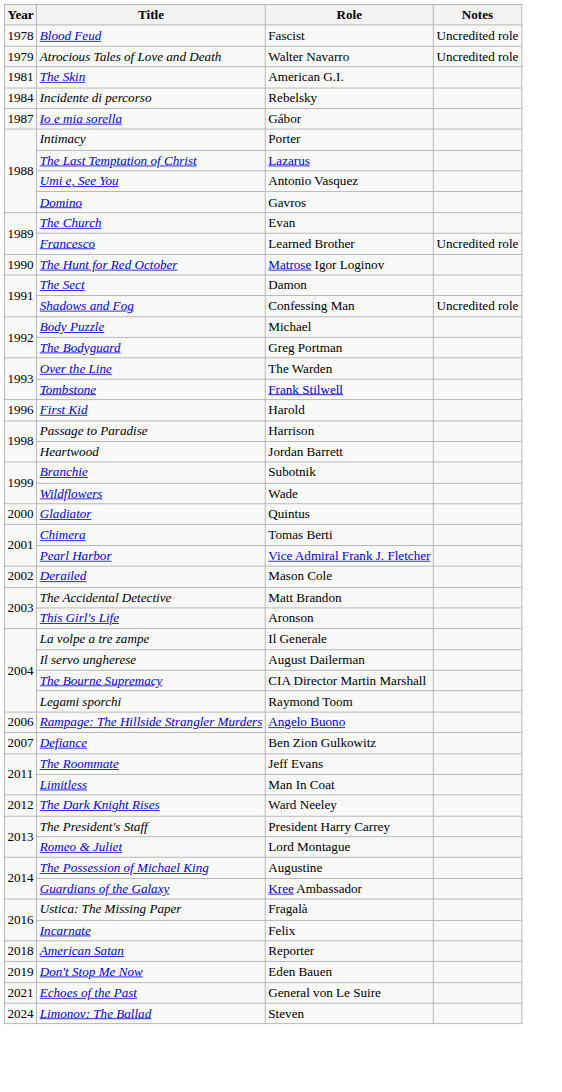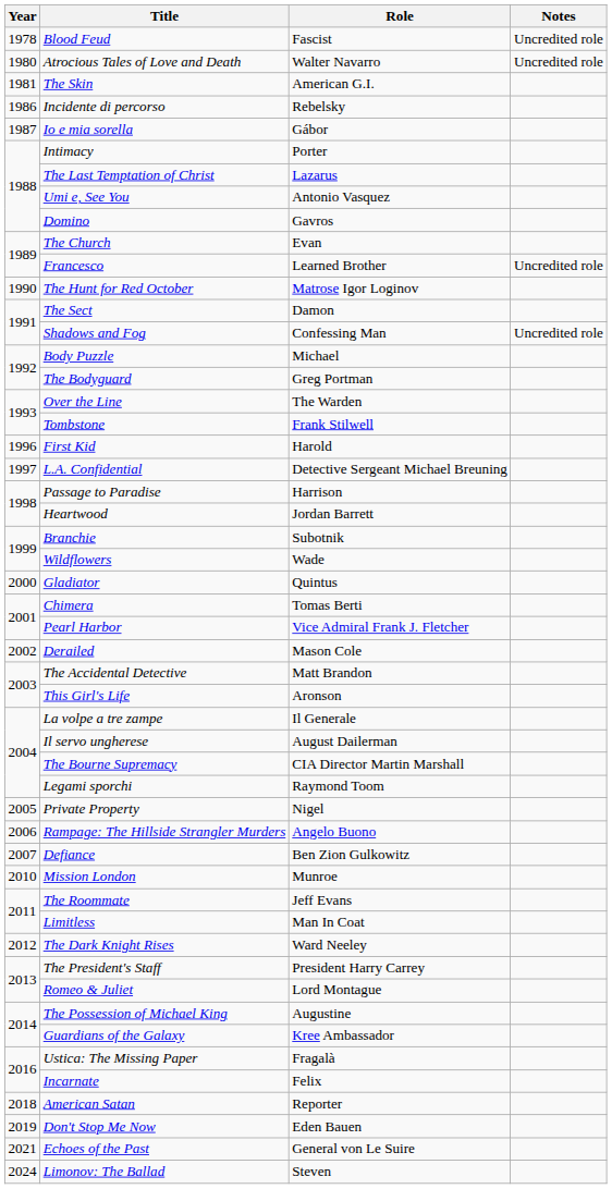 <table class="wikitable sortable">
 <tr>
 <th>Year</th>
 <th>Title</th>
 <th>Role</th>
 <th class="unsortable">Notes</th>
 </tr>
 <tr>
 <td>1978</td>
 <td><a href='#'><em>Blood Feud</em></a></td>
 <td>Fascist</td>
 <td>Uncredited role</td>
 </tr>
 <tr>
-<td>1979</td>
+<td>1980</td>
 <td><em>Atrocious Tales of Love and Death</em></td>
 <td>Walter Navarro</td>
 <td>Uncredited role</td>
 </tr>
 <tr>
 <td>1981</td>
 <td><em><a href='#'>The Skin</a></em></td>
 <td>American G.I.</td>
 <td></td>
 </tr>
 <tr>
-<td>1984</td>
+<td>1986</td>
 <td><em>Incidente di percorso</em></td>
 <td>Rebelsky</td>
 <td></td>
 </tr>
 <tr>
 <td>1987</td>
 <td><em><a href='#'>Io e mia sorella</a></em></td>
 <td>Gábor</td>
 <td></td>
 </tr>
 <tr>
 <td rowspan="4">1988</td>
 <td><em>Intimacy</em></td>
 <td>Porter</td>
 <td></td>
 </tr>
 <tr>
 <td><a href='#'><em>The Last Temptation of Christ</em></a></td>
 <td><a href='#'>Lazarus</a></td>
 <td></td>
 </tr>
 <tr>
 <td><em><a href='#'>Umi e, See You</a></em></td>
 <td>Antonio Vasquez</td>
 <td></td>
 </tr>
 <tr>
 <td><a href='#'><em>Domino</em></a></td>
 <td>Gavros</td>
 <td></td>
 </tr>
 <tr>
 <td rowspan="2">1989</td>
 <td><a href='#'><em>The Church</em></a></td>
 <td>Evan</td>
 <td></td>
 </tr>
 <tr>
 <td><a href='#'><em>Francesco</em></a></td>
 <td>Learned Brother</td>
 <td>Uncredited role</td>
 </tr>
 <tr>
 <td>1990</td>
 <td><a href='#'><em>The Hunt for Red October</em></a></td>
 <td><a href='#'>Matrose</a> Igor Loginov</td>
 <td></td>
 </tr>
 <tr>
 <td rowspan="2">1991</td>
 <td><a href='#'><em>The Sect</em></a></td>
 <td>Damon</td>
 <td></td>
 </tr>
 <tr>
 <td><em><a href='#'>Shadows and Fog</a></em></td>
 <td>Confessing Man</td>
 <td>Uncredited role</td>
 </tr>
 <tr>
 <td rowspan="2">1992</td>
 <td><em><a href='#'>Body Puzzle</a></em></td>
 <td>Michael</td>
 <td></td>
 </tr>
 <tr>
 <td><em><a href='#'>The Bodyguard</a></em></td>
 <td>Greg Portman</td>
 <td></td>
 </tr>
 <tr>
 <td rowspan="2">1993</td>
 <td><em><a href='#'>Over the Line</a></em></td>
 <td>The Warden</td>
 <td></td>
 </tr>
 <tr>
 <td><a href='#'><em>Tombstone</em></a></td>
 <td><a href='#'>Frank Stilwell</a></td>
 <td></td>
 </tr>
 <tr>
 <td>1996</td>
 <td><em><a href='#'>First Kid</a></em></td>
 <td>Harold</td>
 <td></td>
 </tr>
 <tr>
+<td>1997</td>
+<td><a href='#'><em>L.A. Confidential</em></a></td>
+<td>Detective Sergeant Michael Breuning</td>
+<td></td>
+</tr>
+<tr>
 <td rowspan="2">1998</td>
 <td><em>Passage to Paradise</em></td>
 <td>Harrison</td>
 <td></td>
 </tr>
 <tr>
 <td><em>Heartwood</em></td>
 <td>Jordan Barrett</td>
 <td></td>
 </tr>
 <tr>
 <td rowspan="2">1999</td>
 <td><em><a href='#'>Branchie</a></em></td>
 <td>Subotnik</td>
 <td></td>
 </tr>
 <tr>
 <td><a href='#'><em>Wildflowers</em></a></td>
 <td>Wade</td>
 <td></td>
 </tr>
 <tr>
 <td>2000</td>
 <td><a href='#'><em>Gladiator</em></a></td>
 <td>Quintus</td>
 <td></td>
 </tr>
 <tr>
 <td rowspan="2">2001</td>
 <td><a href='#'><em>Chimera</em></a></td>
 <td>Tomas Berti</td>
 <td></td>
 </tr>
 <tr>
 <td><a href='#'><em>Pearl Harbor</em></a></td>
 <td><a href='#'>Vice Admiral Frank J. Fletcher</a></td>
 <td></td>
 </tr>
 <tr>
 <td>2002</td>
 <td><a href='#'><em>Derailed</em></a></td>
 <td>Mason Cole</td>
 <td></td>
 </tr>
 <tr>
 <td rowspan="2">2003</td>
 <td><em>The Accidental Detective</em></td>
 <td>Matt Brandon</td>
 <td></td>
 </tr>
 <tr>
 <td><em><a href='#'>This Girl's Life</a></em></td>
 <td>Aronson</td>
 <td></td>
 </tr>
 <tr>
 <td rowspan="4">2004</td>
 <td><em>La volpe a tre zampe</em></td>
 <td>Il Generale</td>
 <td></td>
 </tr>
 <tr>
 <td><em>Il servo ungherese</em></td>
 <td>August Dailerman</td>
 <td></td>
 </tr>
 <tr>
 <td><a href='#'><em>The Bourne Supremacy</em></a></td>
 <td>CIA Director Martin Marshall</td>
 <td></td>
 </tr>
 <tr>
 <td><em>Legami sporchi</em></td>
 <td>Raymond Toom</td>
 <td></td>
 </tr>
 <tr>
+<td>2005</td>
+<td><em>Private Property</em></td>
+<td>Nigel</td>
+<td></td>
+</tr>
+<tr>
 <td>2006</td>
 <td><em><a href='#'>Rampage: The Hillside Strangler Murders</a></em></td>
 <td><a href='#'>Angelo Buono</a></td>
 <td></td>
 </tr>
 <tr>
 <td>2007</td>
 <td><a href='#'><em>Defiance</em></a></td>
 <td>Ben Zion Gulkowitz</td>
+<td></td>
+</tr>
+<tr>
+<td>2010</td>
+<td><em><a href='#'>Mission London</a></em></td>
+<td>Munroe</td>
 <td></td>
 </tr>
 <tr>
 <td rowspan="2">2011</td>
 <td><em><a href='#'>The Roommate</a></em></td>
 <td>Jeff Evans</td>
 <td></td>
 </tr>
 <tr>
 <td><a href='#'><em>Limitless</em></a></td>
 <td>Man In Coat</td>
 <td></td>
 </tr>
 <tr>
 <td>2012</td>
 <td><em><a href='#'>The Dark Knight Rises</a></em></td>
 <td>Ward Neeley</td>
 <td></td>
 </tr>
 <tr>
 <td rowspan="2">2013</td>
 <td><em>The President's Staff</em></td>
 <td>President Harry Carrey</td>
 <td></td>
 </tr>
 <tr>
 <td><a href='#'><em>Romeo & Juliet</em></a></td>
 <td>Lord Montague</td>
 <td></td>
 </tr>
 <tr>
 <td rowspan="2">2014</td>
 <td><em><a href='#'>The Possession of Michael King</a></em></td>
 <td>Augustine</td>
 <td></td>
 </tr>
 <tr>
 <td><a href='#'><em>Guardians of the Galaxy</em></a></td>
 <td><a href='#'>Kree</a> Ambassador</td>
 <td></td>
 </tr>
 <tr>
 <td rowspan="2">2016</td>
 <td><em>Ustica: The Missing Paper</em></td>
 <td>Fragalà</td>
 <td></td>
 </tr>
 <tr>
 <td><a href='#'><em>Incarnate</em></a></td>
 <td>Felix</td>
 <td></td>
 </tr>
 <tr>
 <td>2018</td>
 <td><em><a href='#'>American Satan</a></em></td>
 <td>Reporter</td>
 <td></td>
 </tr>
 <tr>
 <td>2019</td>
 <td><em><a href='#'>Don't Stop Me Now</a></em></td>
 <td>Eden Bauen</td>
 <td></td>
 </tr>
 <tr>
 <td>2021</td>
 <td><em><a href='#'>Echoes of the Past</a></em></td>
 <td>General von Le Suire</td>
 <td></td>
 </tr>
 <tr>
 <td>2024</td>
 <td><em><a href='#'>Limonov: The Ballad</a></em></td>
 <td>Steven</td>
 <td></td>
 </tr>
 </table>
